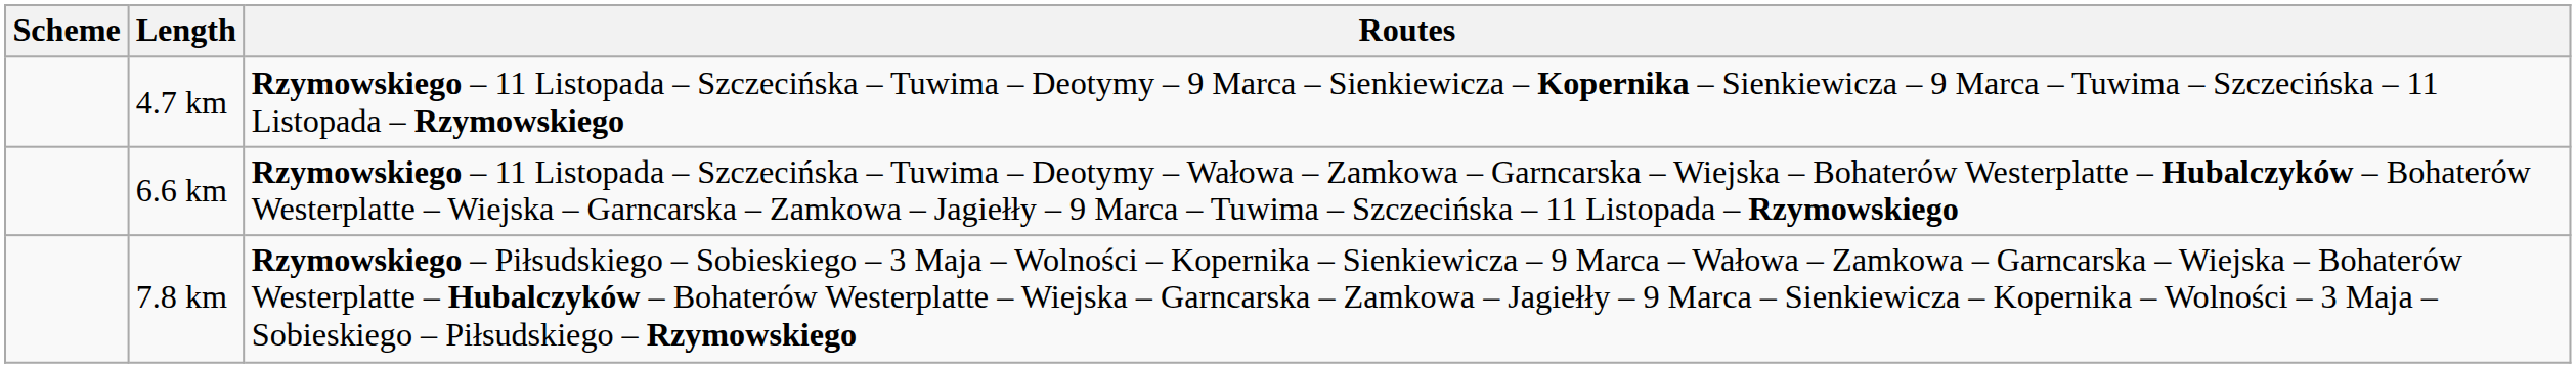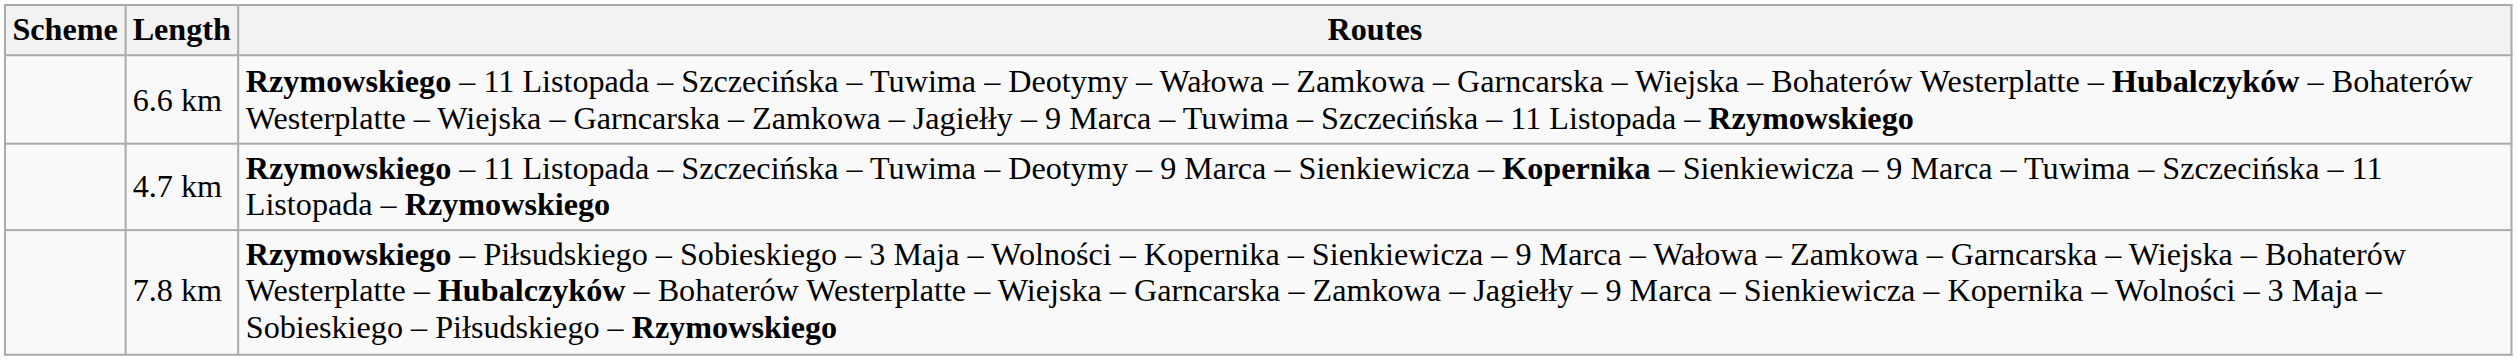 <table class="wikitable" style="text-align:left" cellspacing="3" cellpadding="5">
 <tr>
 <th>Scheme</th>
 <th>Length</th>
 <th>Routes</th>
 </tr>
 <tr>
 <td></td>
-<td>4.7 km</td>
-<td><strong>Rzymowskiego</strong> – 11 Listopada – Szczecińska – Tuwima – Deotymy – 9 Marca – Sienkiewicza – <strong>Kopernika</strong> – Sienkiewicza – 9 Marca – Tuwima – Szczecińska – 11 Listopada – <strong>Rzymowskiego</strong></td>
+<td>6.6 km</td>
+<td><strong>Rzymowskiego</strong> – 11 Listopada – Szczecińska – Tuwima – Deotymy – Wałowa – Zamkowa – Garncarska – Wiejska – Bohaterów Westerplatte – <strong>Hubalczyków</strong> – Bohaterów Westerplatte – Wiejska – Garncarska – Zamkowa – Jagiełły – 9 Marca – Tuwima – Szczecińska – 11 Listopada – <strong>Rzymowskiego</strong></td>
 </tr>
 <tr>
 <td></td>
-<td>6.6 km</td>
-<td><strong>Rzymowskiego</strong> – 11 Listopada – Szczecińska – Tuwima – Deotymy – Wałowa – Zamkowa – Garncarska – Wiejska – Bohaterów Westerplatte – <strong>Hubalczyków</strong> – Bohaterów Westerplatte – Wiejska – Garncarska – Zamkowa – Jagiełły – 9 Marca – Tuwima – Szczecińska – 11 Listopada – <strong>Rzymowskiego</strong></td>
+<td>4.7 km</td>
+<td><strong>Rzymowskiego</strong> – 11 Listopada – Szczecińska – Tuwima – Deotymy – 9 Marca – Sienkiewicza – <strong>Kopernika</strong> – Sienkiewicza – 9 Marca – Tuwima – Szczecińska – 11 Listopada – <strong>Rzymowskiego</strong></td>
 </tr>
 <tr>
 <td></td>
 <td>7.8 km</td>
 <td><strong>Rzymowskiego</strong> – Piłsudskiego – Sobieskiego – 3 Maja – Wolności – Kopernika – Sienkiewicza – 9 Marca – Wałowa – Zamkowa – Garncarska – Wiejska – Bohaterów Westerplatte – <strong>Hubalczyków</strong> – Bohaterów Westerplatte – Wiejska – Garncarska – Zamkowa – Jagiełły – 9 Marca – Sienkiewicza – Kopernika – Wolności – 3 Maja – Sobieskiego – Piłsudskiego – <strong>Rzymowskiego</strong></td>
 </tr>
 </table>
